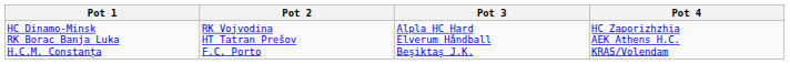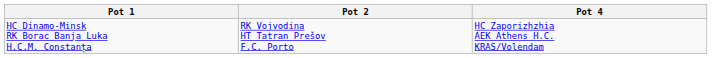 <table class="wikitable">
 <tr>
 <th width=15%>Pot 1</th>
 <th width=15%>Pot 2</th>
-<th width=15%>Pot 3</th>
 <th width=15%>Pot 4</th>
 </tr>
 <tr>
 <td valign="top"> <a href='#'>HC Dinamo-Minsk</a><br> <a href='#'>RK Borac Banja Luka</a><br> <a href='#'>H.C.M. Constanța</a></td>
 <td valign="top"> <a href='#'>RK Vojvodina</a><br> <a href='#'>HT Tatran Prešov</a><br> <a href='#'>F.C. Porto</a></td>
-<td valign="top"> <a href='#'>Alpla HC Hard</a><br> <a href='#'>Elverum Håndball</a><br> <a href='#'>Beşiktaş J.K.</a></td>
 <td valign="top"> <a href='#'>HC Zaporizhzhia</a><br> <a href='#'>AEK Athens H.C.</a><br> <a href='#'>KRAS/Volendam</a></td>
 </tr>
 </table>
